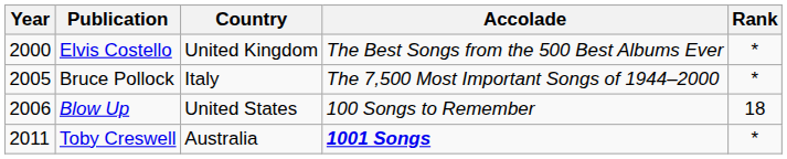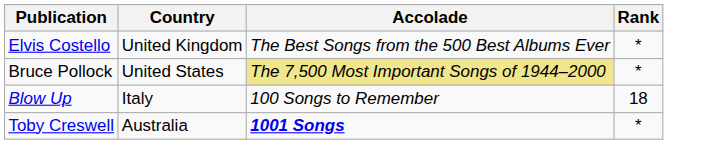 <table class="wikitable">
 <tr>
-<th>Year</th>
 <th>Publication</th>
 <th>Country</th>
 <th>Accolade</th>
 <th>Rank</th>
 </tr>
 <tr>
-<td>2000</td>
 <td><a href='#'>Elvis Costello</a></td>
 <td>United Kingdom</td>
 <td><em>The Best Songs from the 500 Best Albums Ever</em></td>
 <td style="text-align:center;">*</td>
 </tr>
 <tr>
-<td>2005</td>
 <td>Bruce Pollock</td>
-<td>Italy</td>
-<td><em>The 7,500 Most Important Songs of 1944–2000</em></td>
+<td>United States</td>
+<td style="background: khaki;"><em>The 7,500 Most Important Songs of 1944–2000</em></td>
 <td style="text-align:center;">*</td>
 </tr>
 <tr>
-<td>2006</td>
 <td><em><a href='#'>Blow Up</a></em></td>
-<td>United States</td>
+<td>Italy</td>
 <td><em>100 Songs to Remember</em></td>
 <td style="text-align:center;">18</td>
 </tr>
 <tr>
-<td>2011</td>
 <td><a href='#'>Toby Creswell</a></td>
 <td>Australia</td>
 <td><strong><em><a href='#'>1001 Songs</a></em></strong></td>
 <td style="text-align:center;">*</td>
 </tr>
 </table>
